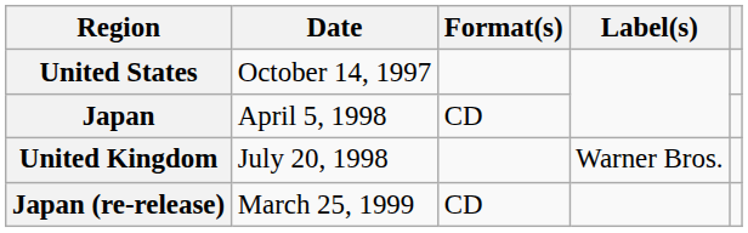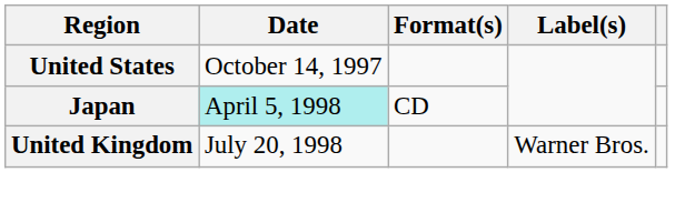 <table class="wikitable plainrowheaders">
 <tr>
 <th scope="col">Region</th>
 <th scope="col">Date</th>
 <th scope="col">Format(s)</th>
 <th scope="col">Label(s)</th>
 <th scope="col"></th>
 </tr>
 <tr>
 <th scope="row">United States</th>
 <td>October 14, 1997</td>
 <td></td>
 <td rowspan="2"></td>
 <td align="center"></td>
 </tr>
 <tr>
 <th scope="row">Japan</th>
-<td>April 5, 1998</td>
+<td style="background: paleturquoise;">April 5, 1998</td>
 <td>CD</td>
 <td align="center"></td>
 </tr>
 <tr>
 <th scope="row">United Kingdom</th>
 <td>July 20, 1998</td>
 <td></td>
 <td>Warner Bros.</td>
 <td align="center"></td>
 </tr>
-<tr>
-<th scope="row">Japan (re-release)</th>
-<td>March 25, 1999</td>
-<td>CD</td>
-<td></td>
-<td align="center"></td>
-</tr>
 </table>
